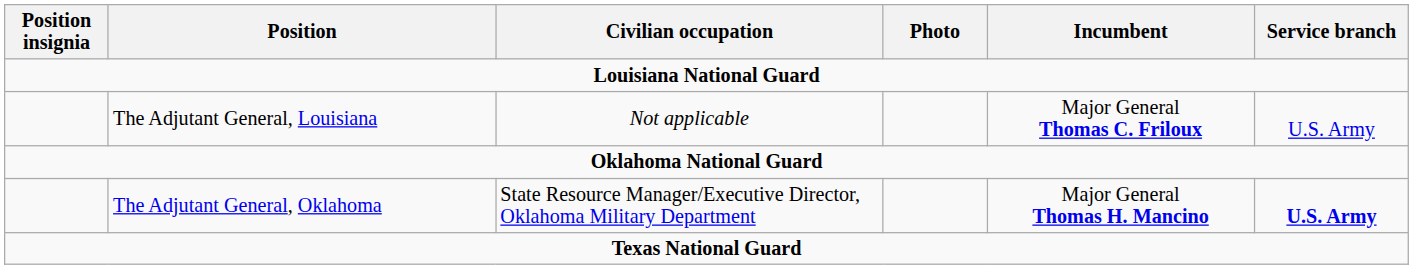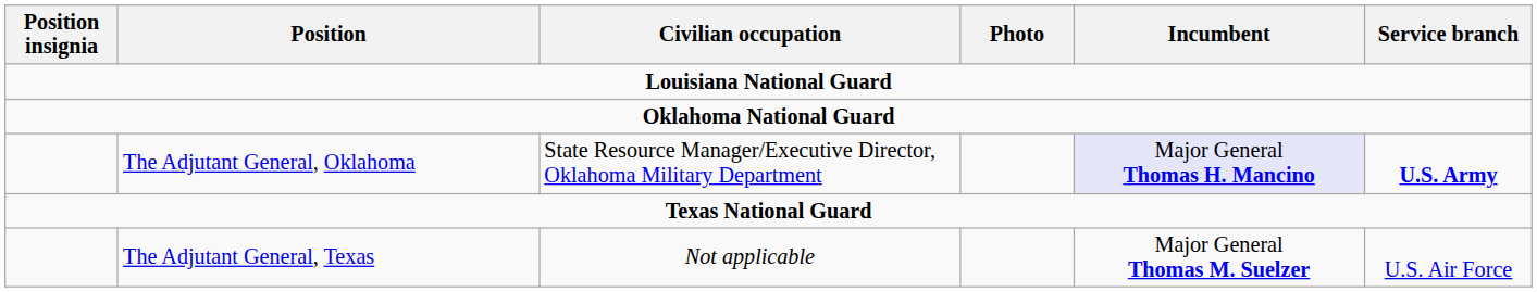 <table class="wikitable">
 <tr>
 <th width="75" style="text-align:center">Position insignia</th>
 <th width="300" style="text-align:center">Position</th>
 <th width="300" style="text-align:center">Civilian occupation</th>
 <th width="75" style="text-align:center">Photo</th>
 <th width="205" style="text-align:center">Incumbent</th>
 <th width="115" style="text-align:center">Service branch</th>
 </tr>
 <tr>
 <td colspan="6" style="text-align:center"><strong>Louisiana National Guard</strong></td>
 </tr>
 <tr>
-<td></td>
-<td>The Adjutant General, <a href='#'>Louisiana</a></td>
-<td style="text-align:center"><em>Not applicable</em></td>
-<td></td>
-<td style="text-align:center">Major General<br><strong><a href='#'>Thomas C. Friloux</a></strong></td>
-<td style="text-align:center"><br><a href='#'>U.S. Army</a></td>
-</tr>
-<tr>
 <td colspan="6" style="text-align:center"><strong>Oklahoma National Guard</strong></td>
 </tr>
 <tr>
 <td></td>
 <td><a href='#'>The Adjutant General</a>, <a href='#'>Oklahoma</a></td>
 <td>State Resource Manager/Executive Director, <a href='#'>Oklahoma Military Department</a></td>
 <td></td>
-<td style="text-align:center">Major General<br><strong><a href='#'>Thomas H. Mancino</a></strong></td>
+<td style="background: lavender; text-align:center">Major General<br><strong><a href='#'>Thomas H. Mancino</a></strong></td>
 <td style="text-align:center"><strong><br><a href='#'>U.S. Army</a></strong></td>
 </tr>
 <tr>
 <td colspan="6" style="text-align:center"><strong>Texas National Guard</strong></td>
 </tr>
+<tr>
+<td></td>
+<td><a href='#'>The Adjutant General</a>, <a href='#'>Texas</a></td>
+<td style="text-align:center"><em>Not applicable</em></td>
+<td></td>
+<td style="text-align:center">Major General<br><strong><a href='#'>Thomas M. Suelzer</a></strong></td>
+<td style="text-align:center"><br><a href='#'>U.S. Air Force</a></td>
+</tr>
 </table>
